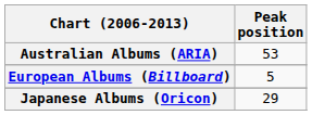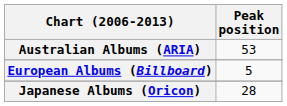 <table class="wikitable sortable plainrowheaders" style="text-align:center">
 <tr>
 <th scope="col">Chart (2006-2013)</th>
 <th scope="col">Peak<br>position</th>
 </tr>
 <tr>
 <th scope="row">Australian Albums (<a href='#'>ARIA</a>)</th>
 <td>53</td>
 </tr>
 <tr>
 </tr>
 <tr>
 </tr>
 <tr>
 </tr>
 <tr>
 </tr>
 <tr>
 </tr>
 <tr>
 </tr>
 <tr>
 <th scope="row"><a href='#'>European Albums</a> (<em><a href='#'>Billboard</a></em>)</th>
 <td>5</td>
 </tr>
 <tr>
 </tr>
 <tr>
 </tr>
 <tr>
 </tr>
 <tr>
 </tr>
 <tr>
 </tr>
 <tr>
 <th scope="row">Japanese Albums (<a href='#'>Oricon</a>)</th>
-<td>29</td>
+<td>28</td>
 </tr>
 <tr>
 </tr>
 <tr>
 </tr>
 <tr>
 </tr>
 <tr>
 </tr>
 <tr>
 </tr>
 <tr>
 </tr>
 <tr>
 </tr>
 <tr>
 </tr>
 <tr>
 </tr>
 <tr>
 </tr>
 <tr>
 </tr>
 <tr>
 </tr>
 <tr>
 </tr>
 </table>
